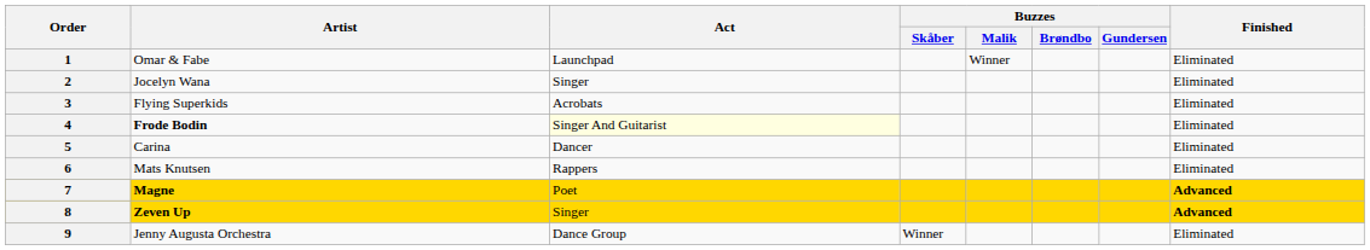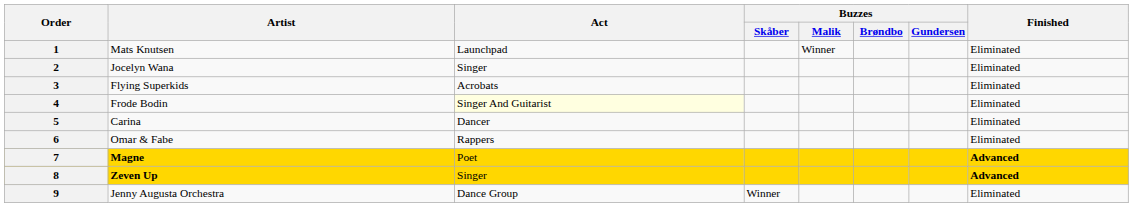 <table class="wikitable sortable" width="100%">
 <tr>
 <th rowspan="2">Order</th>
 <th rowspan="2" class="unsortable">Artist</th>
 <th rowspan="2" class="unsortable">Act</th>
 <th colspan="4">Buzzes</th>
 <th rowspan="2">Finished</th>
 </tr>
 <tr>
 <th width="70"><a href='#'>Skåber</a></th>
 <th width="70"><a href='#'>Malik</a></th>
 <th width="70"><a href='#'>Brøndbo</a></th>
 <th width="70"><a href='#'>Gundersen</a></th>
 </tr>
 <tr>
 <th>1</th>
-<td>Omar & Fabe</td>
+<td>Mats Knutsen</td>
 <td>Launchpad</td>
 <td></td>
 <td>Winner</td>
 <td></td>
 <td></td>
 <td>Eliminated</td>
 </tr>
 <tr>
 <th>2</th>
 <td>Jocelyn Wana</td>
 <td>Singer</td>
 <td></td>
 <td></td>
 <td></td>
 <td></td>
 <td>Eliminated</td>
 </tr>
 <tr>
 <th>3</th>
 <td>Flying Superkids</td>
 <td>Acrobats</td>
 <td></td>
 <td></td>
 <td></td>
 <td></td>
 <td>Eliminated</td>
 </tr>
 <tr>
 <th>4</th>
-<td><strong>Frode Bodin</strong></td>
+<td>Frode Bodin</td>
 <td style="background: lightyellow;">Singer And Guitarist</td>
 <td></td>
 <td></td>
 <td></td>
 <td></td>
 <td>Eliminated</td>
 </tr>
 <tr>
 <th>5</th>
 <td>Carina</td>
 <td>Dancer</td>
 <td></td>
 <td></td>
 <td></td>
 <td></td>
 <td>Eliminated</td>
 </tr>
 <tr>
 <th>6</th>
-<td>Mats Knutsen</td>
+<td>Omar & Fabe</td>
 <td>Rappers</td>
 <td></td>
 <td></td>
 <td></td>
 <td></td>
 <td>Eliminated</td>
 </tr>
 <tr style="background:gold;">
 <th>7</th>
 <td><strong>Magne</strong></td>
 <td>Poet</td>
 <td></td>
 <td></td>
 <td></td>
 <td></td>
 <td><strong>Advanced</strong></td>
 </tr>
 <tr style="background:gold;">
 <th>8</th>
 <td><strong>Zeven Up</strong></td>
 <td>Singer</td>
 <td></td>
 <td></td>
 <td></td>
 <td></td>
 <td><strong>Advanced</strong></td>
 </tr>
 <tr>
 <th>9</th>
 <td>Jenny Augusta Orchestra</td>
 <td>Dance Group</td>
 <td>Winner</td>
 <td></td>
 <td></td>
 <td></td>
 <td>Eliminated</td>
 </tr>
 </table>
